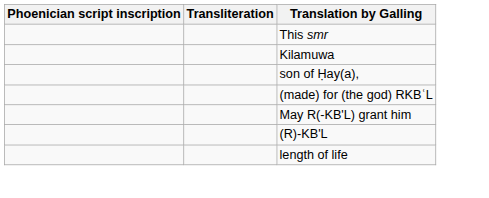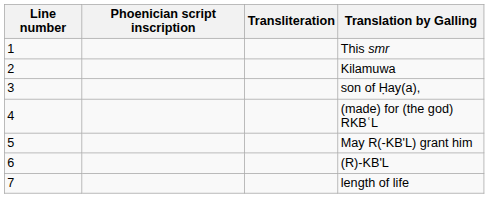 <table class="wikitable">
 <tr>
+<th>Line number</th>
 <th>Phoenician script inscription</th>
 <th>Transliteration</th>
 <th>Translation by Galling</th>
 </tr>
 <tr>
+<td>1</td>
 <td><div></div></td>
 <td></td>
 <td>This <em>smr</em></td>
 </tr>
 <tr>
+<td>2</td>
 <td><div></div></td>
 <td></td>
 <td>Kilamuwa</td>
 </tr>
 <tr>
+<td>3</td>
 <td><div></div></td>
 <td></td>
 <td>son of Ḥay(a),</td>
 </tr>
 <tr>
+<td>4</td>
 <td><div></div></td>
 <td></td>
 <td>(made) for (the god) RKBʿL</td>
 </tr>
 <tr>
+<td>5</td>
 <td><div></div></td>
 <td></td>
 <td>May R(-KB'L) grant him</td>
 </tr>
 <tr>
+<td>6</td>
 <td><div></div></td>
 <td></td>
 <td>(R)-KB'L</td>
 </tr>
 <tr>
+<td>7</td>
 <td><div></div></td>
 <td></td>
 <td>length of life</td>
 </tr>
 </table>
